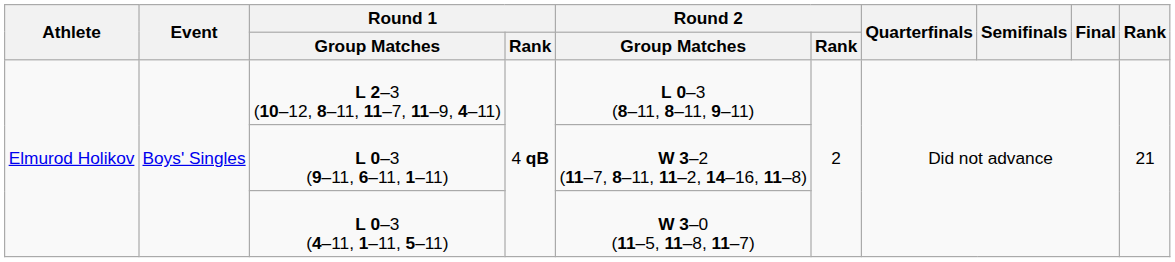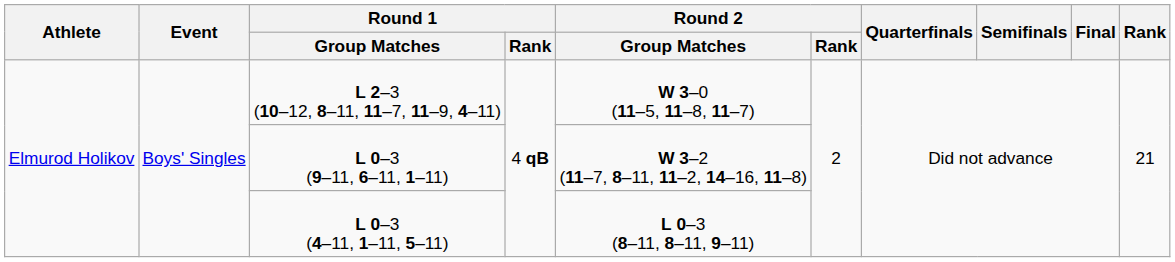 <table class="wikitable" border="1" style="font-size:90%">
 <tr>
 <th rowspan=2>Athlete</th>
 <th rowspan=2>Event</th>
 <th colspan=2>Round 1</th>
 <th colspan=2>Round 2</th>
 <th rowspan=2>Quarterfinals</th>
 <th rowspan=2>Semifinals</th>
 <th rowspan=2>Final</th>
 <th rowspan=2>Rank</th>
 </tr>
 <tr>
 <th>Group Matches</th>
 <th>Rank</th>
 <th>Group Matches</th>
 <th>Rank</th>
 </tr>
 <tr>
 <td rowspan=3><a href='#'>Elmurod Holikov</a></td>
 <td rowspan=3><a href='#'>Boys' Singles</a></td>
 <td align=center> <br> <strong>L</strong> <strong>2</strong>–3 <br> (<strong>10</strong>–12, <strong>8</strong>–11, <strong>11</strong>–7, <strong>11</strong>–9, <strong>4</strong>–11)</td>
 <td rowspan=3 align=center>4 <strong>qB</strong></td>
-<td align=center> <br> <strong>L</strong> <strong>0</strong>–3 <br> (<strong>8</strong>–11, <strong>8</strong>–11, <strong>9</strong>–11)</td>
+<td align=center> <br> <strong>W</strong> <strong>3</strong>–0 <br> (<strong>11</strong>–5, <strong>11</strong>–8, <strong>11</strong>–7)</td>
 <td rowspan=3 align=center>2</td>
 <td rowspan=3 colspan=3 align=center>Did not advance</td>
 <td rowspan=3 align=center>21</td>
 </tr>
 <tr>
 <td align=center> <br> <strong>L</strong> <strong>0</strong>–3 <br> (<strong>9</strong>–11, <strong>6</strong>–11, <strong>1</strong>–11)</td>
 <td align=center> <br> <strong>W</strong> <strong>3</strong>–2 <br> (<strong>11</strong>–7, <strong>8</strong>–11, <strong>11</strong>–2, <strong>14</strong>–16, <strong>11</strong>–8)</td>
 </tr>
 <tr>
 <td align=center> <br> <strong>L</strong> <strong>0</strong>–3 <br> (<strong>4</strong>–11, <strong>1</strong>–11, <strong>5</strong>–11)</td>
-<td align=center> <br> <strong>W</strong> <strong>3</strong>–0 <br> (<strong>11</strong>–5, <strong>11</strong>–8, <strong>11</strong>–7)</td>
+<td align=center> <br> <strong>L</strong> <strong>0</strong>–3 <br> (<strong>8</strong>–11, <strong>8</strong>–11, <strong>9</strong>–11)</td>
 </tr>
 </table>
